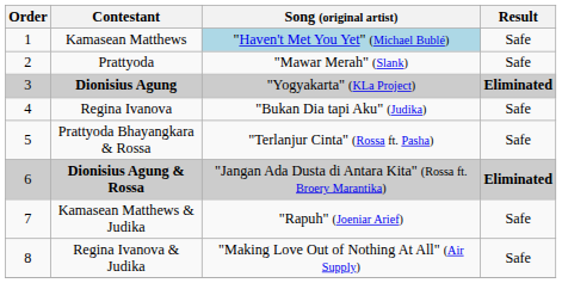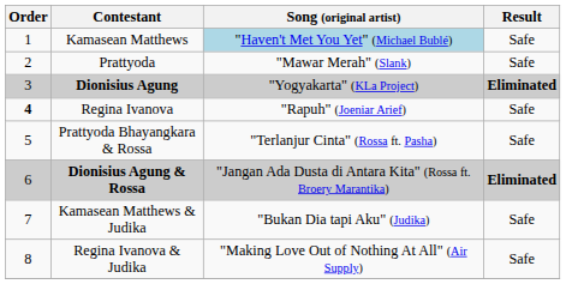 <table class="wikitable plainrowheaders" style="text-align:center;">
 <tr>
 <th scope="col">Order</th>
 <th scope="col">Contestant</th>
 <th style="width:300px;" scope="col">Song <small>(original artist)</small></th>
 <th scope="col">Result</th>
 </tr>
 <tr>
 <td>1</td>
 <td>Kamasean Matthews</td>
 <td style="background: lightblue;">"<a href='#'>Haven't Met You Yet</a>" <small>(<a href='#'>Michael Bublé</a>)</small></td>
 <td>Safe</td>
 </tr>
 <tr>
 <td>2</td>
 <td>Prattyoda</td>
 <td>"Mawar Merah" <small>(<a href='#'>Slank</a>)</small></td>
 <td>Safe</td>
 </tr>
 <tr style="background:#ccc;">
 <td>3</td>
 <td><strong>Dionisius Agung</strong></td>
 <td>"Yogyakarta" <small>(<a href='#'>KLa Project</a>)</small></td>
 <td><strong>Eliminated</strong></td>
 </tr>
 <tr>
-<td>4</td>
+<td><strong>4</strong></td>
 <td>Regina Ivanova</td>
-<td>"Bukan Dia tapi Aku" <small>(<a href='#'>Judika</a>)</small></td>
+<td>"Rapuh" <small>(<a href='#'>Joeniar Arief</a>)</small></td>
 <td>Safe</td>
 </tr>
 <tr>
 <td>5</td>
 <td>Prattyoda Bhayangkara & Rossa</td>
 <td>"Terlanjur Cinta" <small>(<a href='#'>Rossa</a> ft. <a href='#'>Pasha</a>)</small></td>
 <td>Safe</td>
 </tr>
 <tr style="background:#ccc;">
 <td>6</td>
 <td><strong>Dionisius Agung & Rossa</strong></td>
 <td>"Jangan Ada Dusta di Antara Kita" <small>(Rossa ft. <a href='#'>Broery Marantika</a>)</small></td>
 <td><strong>Eliminated</strong></td>
 </tr>
 <tr>
 <td>7</td>
 <td>Kamasean Matthews & Judika</td>
-<td>"Rapuh" <small>(<a href='#'>Joeniar Arief</a>)</small></td>
+<td>"Bukan Dia tapi Aku" <small>(<a href='#'>Judika</a>)</small></td>
 <td>Safe</td>
 </tr>
 <tr>
 <td>8</td>
 <td>Regina Ivanova & Judika</td>
 <td>"Making Love Out of Nothing At All" <small>(<a href='#'>Air Supply</a>)</small></td>
 <td>Safe</td>
 </tr>
 <tr>
 </tr>
 </table>
